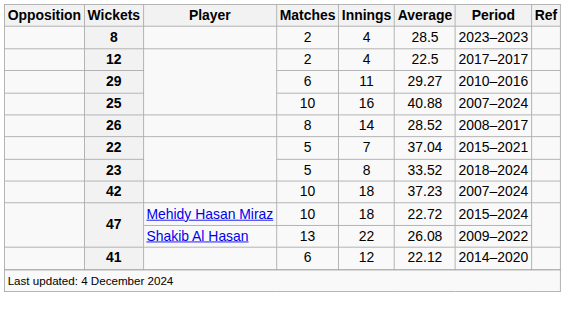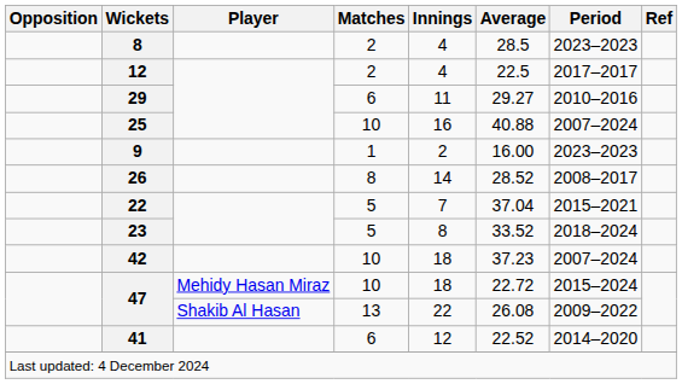 <table class="wikitable plainrowheaders sortable">
 <tr>
 <th scope=col>Opposition</th>
 <th scope=col>Wickets</th>
 <th scope=col>Player</th>
 <th scope=col>Matches</th>
 <th scope=col>Innings</th>
 <th scope=col>Average</th>
 <th scope=col>Period</th>
 <th scope=col>Ref</th>
 </tr>
 <tr>
 <td style=text-align:left;></td>
 <th>8</th>
 <td></td>
 <td align=center>2</td>
 <td align=center>4</td>
 <td align=center>28.5</td>
 <td>2023–2023</td>
 <td></td>
 </tr>
 <tr>
 <td style=text-align:left;></td>
 <th>12</th>
 <td rowspan=3></td>
 <td align=center>2</td>
 <td align=center>4</td>
 <td align=center>22.5</td>
 <td>2017–2017</td>
 <td></td>
 </tr>
 <tr>
 <td style=text-align:left;></td>
 <th>29</th>
 <td align=center>6</td>
 <td align=center>11</td>
 <td align=center>29.27</td>
 <td>2010–2016</td>
 <td></td>
 </tr>
 <tr>
 <td style=text-align:left;></td>
 <th>25</th>
 <td align=center>10</td>
 <td align=center>16</td>
 <td align=center>40.88</td>
 <td>2007–2024</td>
+<td></td>
+</tr>
+<tr>
+<td style=text-align:left;></td>
+<th>9</th>
+<td></td>
+<td align=center>1</td>
+<td align=center>2</td>
+<td align=center>16.00</td>
+<td>2023–2023</td>
 <td></td>
 </tr>
 <tr>
 <td style=text-align:left;></td>
 <th>26</th>
 <td></td>
 <td align=center>8</td>
 <td align=center>14</td>
 <td align=center>28.52</td>
 <td>2008–2017</td>
 <td></td>
 </tr>
 <tr>
 <td style=text-align:left;></td>
 <th>22</th>
 <td rowspan=2></td>
 <td align=center>5</td>
 <td align=center>7</td>
 <td align=center>37.04</td>
 <td>2015–2021</td>
 <td></td>
 </tr>
 <tr>
 <td style=text-align:left;></td>
 <th>23</th>
 <td align=center>5</td>
 <td align=center>8</td>
 <td align=center>33.52</td>
 <td>2018–2024</td>
 <td></td>
 </tr>
 <tr>
 <td style=text-align:left;></td>
 <th>42</th>
 <td></td>
 <td align=center>10</td>
 <td align=center>18</td>
 <td align=center>37.23</td>
 <td>2007–2024</td>
 <td></td>
 </tr>
 <tr>
 <td style=text-align:left; rowspan=2></td>
 <th rowspan=2>47</th>
 <td><a href='#'>Mehidy Hasan Miraz</a></td>
 <td align=center>10</td>
 <td align=center>18</td>
 <td align=center>22.72</td>
 <td>2015–2024</td>
 <td rowspan=2></td>
 </tr>
 <tr>
 <td><a href='#'>Shakib Al Hasan</a></td>
 <td align=center>13</td>
 <td align=center>22</td>
 <td align=center>26.08</td>
 <td>2009–2022</td>
 </tr>
 <tr>
 <td style=text-align:left;></td>
 <th>41</th>
 <td></td>
 <td align=center>6</td>
 <td align=center>12</td>
-<td align=center>22.12</td>
+<td align=center>22.52</td>
 <td>2014–2020</td>
 <td></td>
 </tr>
 <tr>
 </tr>
 <tr class=sortbottom>
 <td colspan=8><small>Last updated: 4 December 2024</small></td>
 </tr>
 </table>
